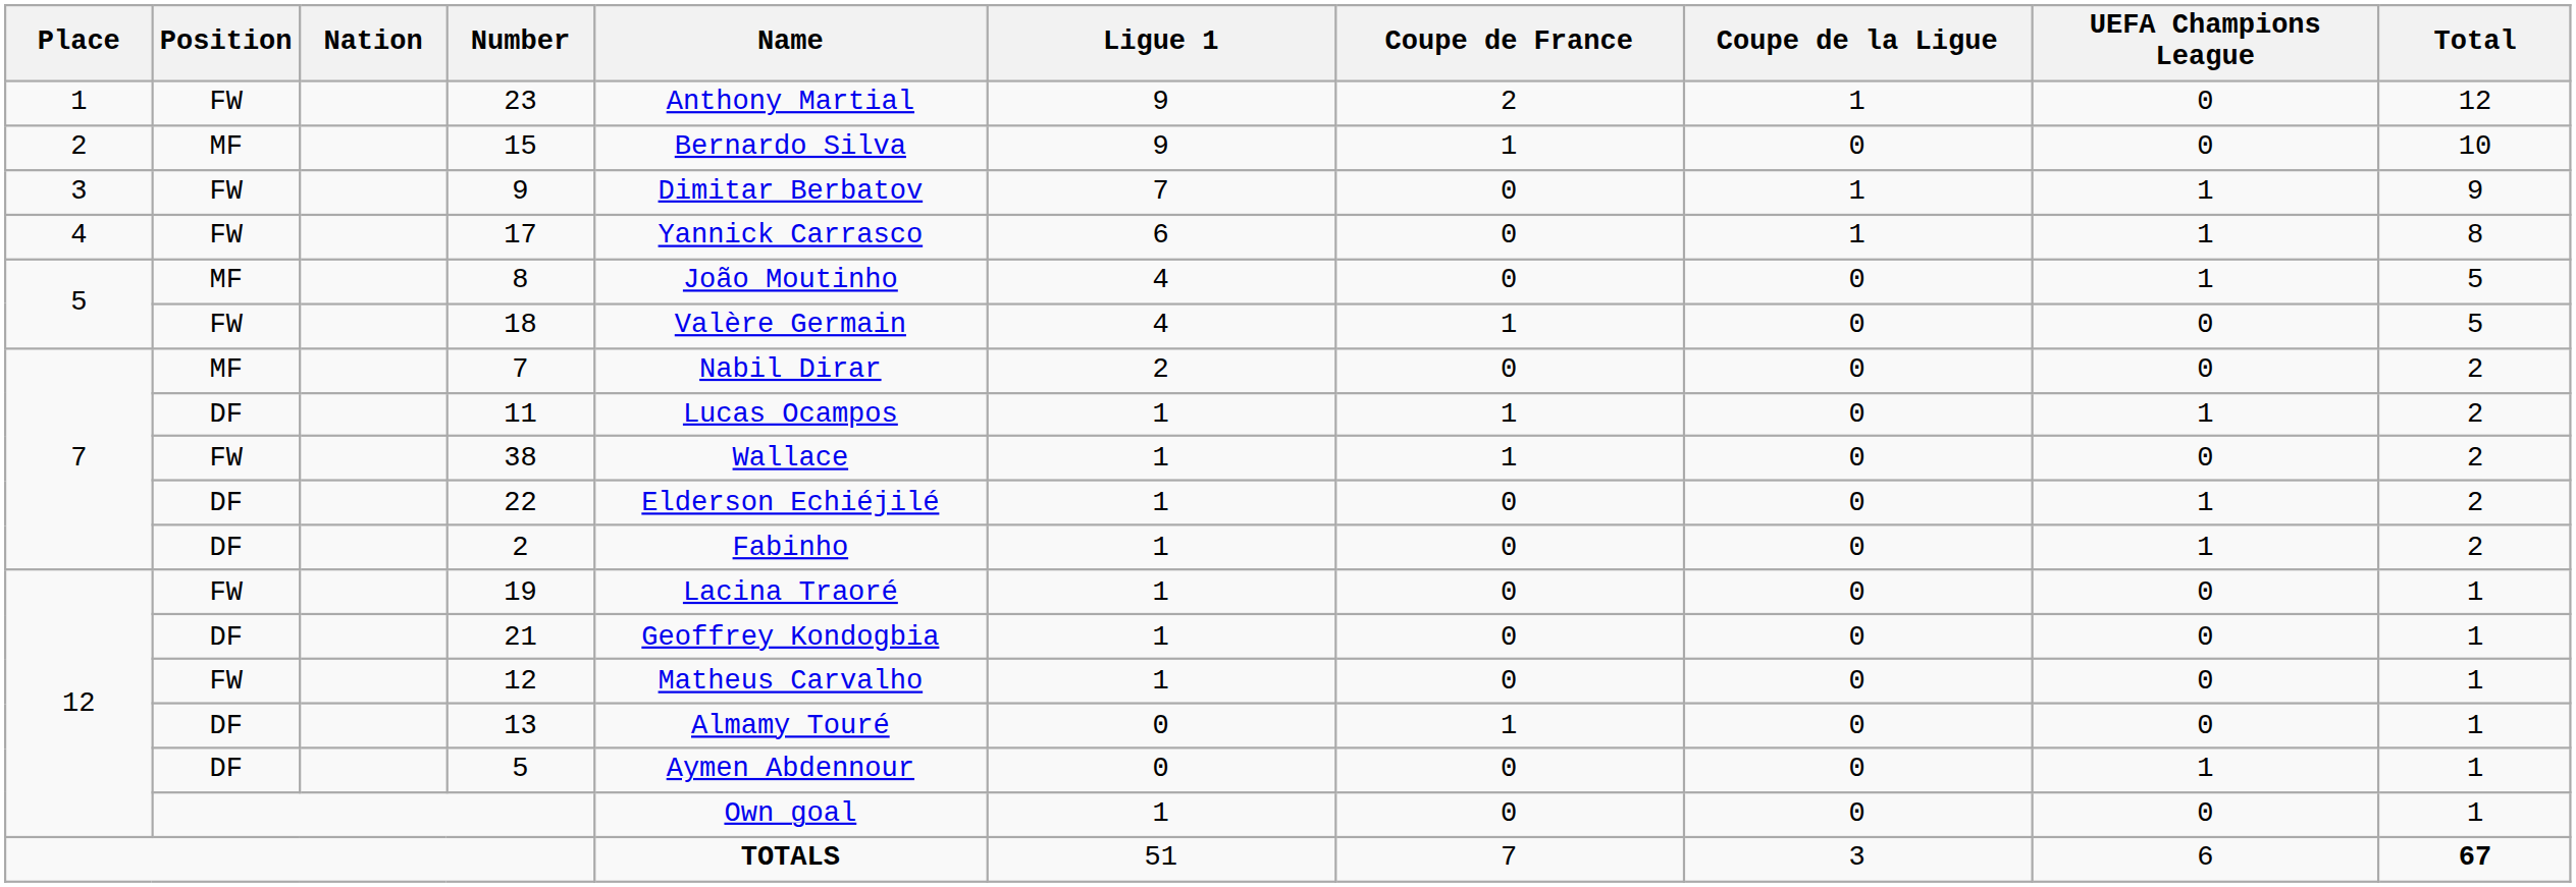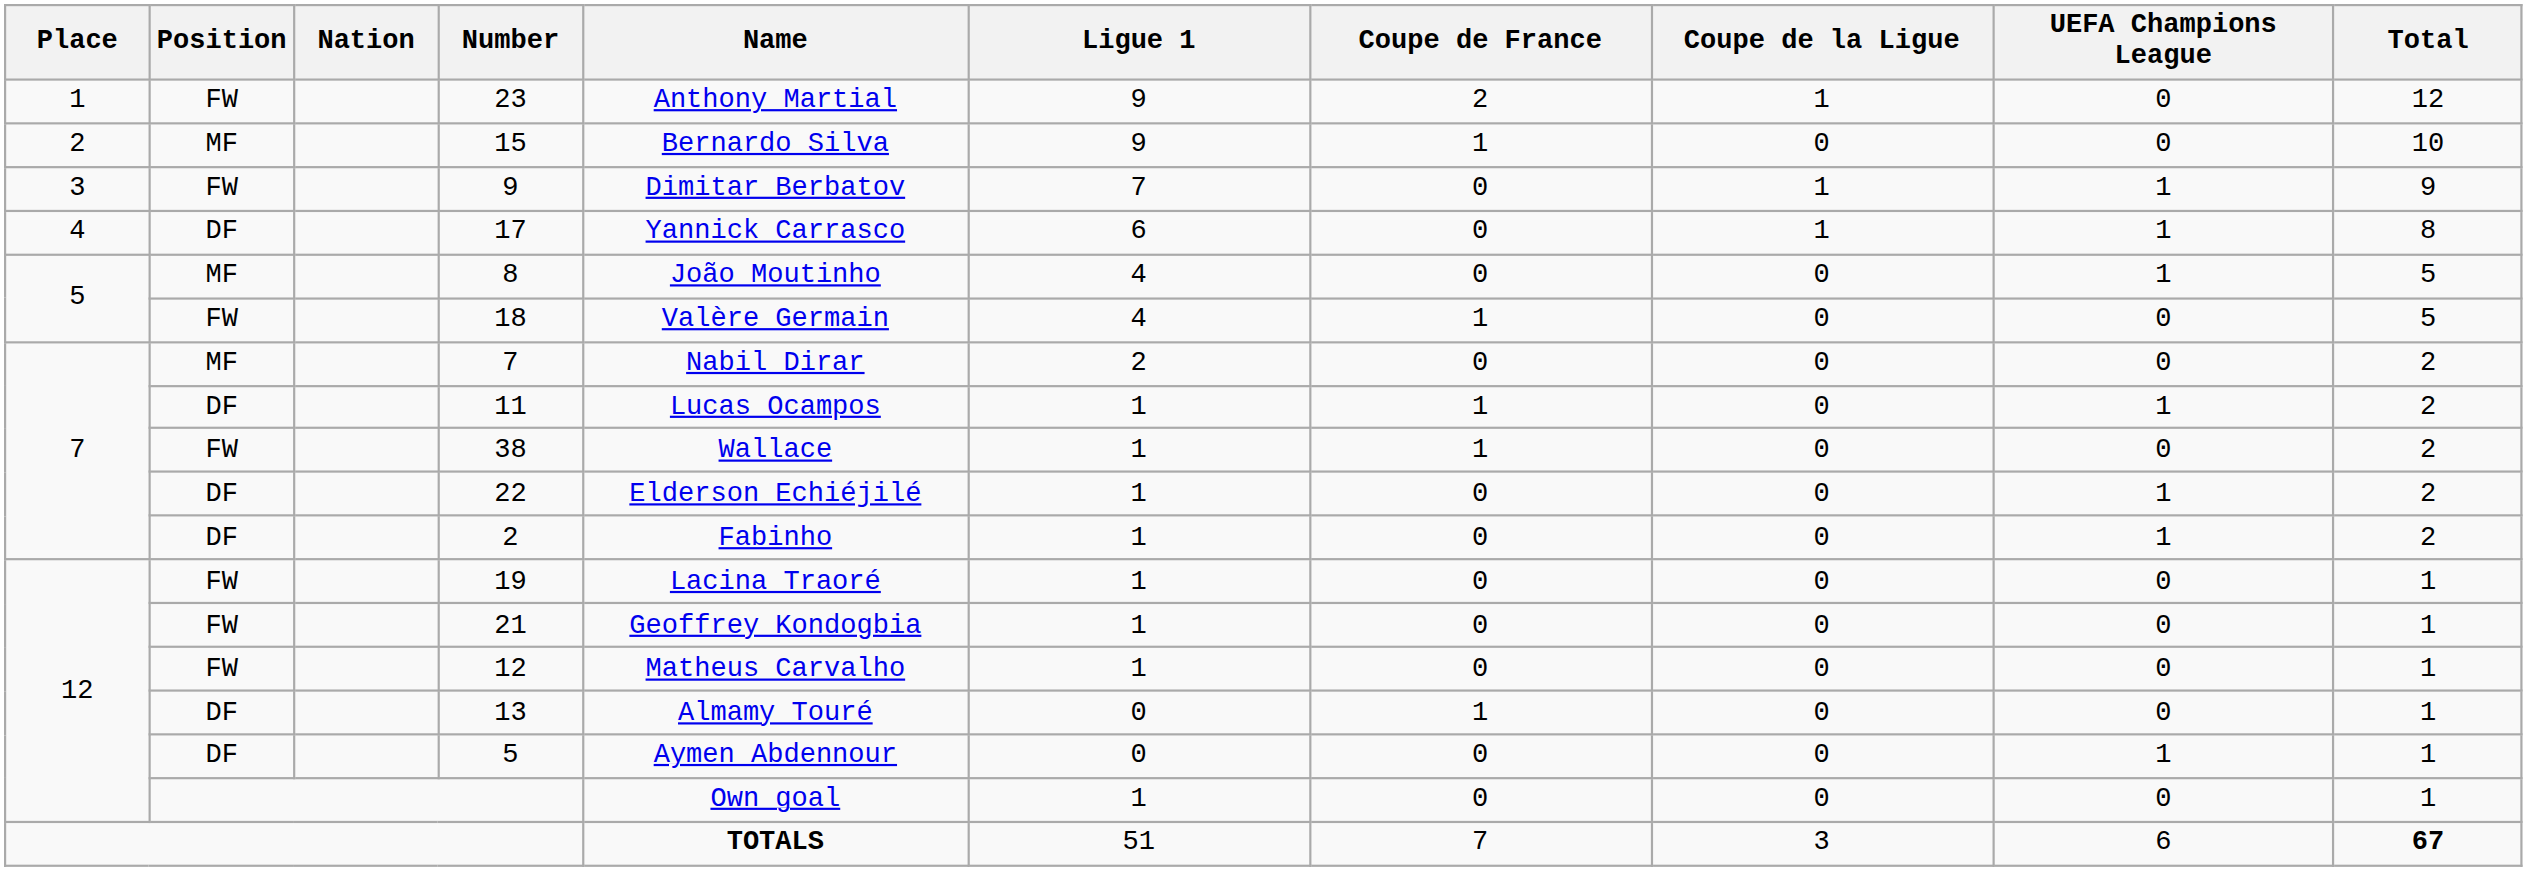 <table class="wikitable" style="font-size: 95%; text-align: center;">
 <tr>
 <th width=60>Place</th>
 <th width=60>Position</th>
 <th width=60>Nation</th>
 <th width=60>Number</th>
 <th width=170>Name</th>
 <th width=150>Ligue 1</th>
 <th width=150>Coupe de France</th>
 <th width=150>Coupe de la Ligue</th>
 <th width=150>UEFA Champions League</th>
 <th width=80>Total</th>
 </tr>
 <tr>
 <td>1</td>
 <td>FW</td>
 <td></td>
 <td>23</td>
 <td><a href='#'>Anthony Martial</a></td>
 <td>9</td>
 <td>2</td>
 <td>1</td>
 <td>0</td>
 <td>12</td>
 </tr>
 <tr>
 <td>2</td>
 <td>MF</td>
 <td></td>
 <td>15</td>
 <td><a href='#'>Bernardo Silva</a></td>
 <td>9</td>
 <td>1</td>
 <td>0</td>
 <td>0</td>
 <td>10</td>
 </tr>
 <tr>
 <td>3</td>
 <td>FW</td>
 <td></td>
 <td>9</td>
 <td><a href='#'>Dimitar Berbatov</a></td>
 <td>7</td>
 <td>0</td>
 <td>1</td>
 <td>1</td>
 <td>9</td>
 </tr>
 <tr>
 <td>4</td>
-<td>FW</td>
+<td>DF</td>
 <td></td>
 <td>17</td>
 <td><a href='#'>Yannick Carrasco</a></td>
 <td>6</td>
 <td>0</td>
 <td>1</td>
 <td>1</td>
 <td>8</td>
 </tr>
 <tr>
 <td rowspan="2">5</td>
 <td>MF</td>
 <td></td>
 <td>8</td>
 <td><a href='#'>João Moutinho</a></td>
 <td>4</td>
 <td>0</td>
 <td>0</td>
 <td>1</td>
 <td>5</td>
 </tr>
 <tr>
 <td>FW</td>
 <td></td>
 <td>18</td>
 <td><a href='#'>Valère Germain</a></td>
 <td>4</td>
 <td>1</td>
 <td>0</td>
 <td>0</td>
 <td>5</td>
 </tr>
 <tr>
 <td rowspan="5">7</td>
 <td>MF</td>
 <td></td>
 <td>7</td>
 <td><a href='#'>Nabil Dirar</a></td>
 <td>2</td>
 <td>0</td>
 <td>0</td>
 <td>0</td>
 <td>2</td>
 </tr>
 <tr>
 <td>DF</td>
 <td></td>
 <td>11</td>
 <td><a href='#'>Lucas Ocampos</a></td>
 <td>1</td>
 <td>1</td>
 <td>0</td>
 <td>1</td>
 <td>2</td>
 </tr>
 <tr>
 <td>FW</td>
 <td></td>
 <td>38</td>
 <td><a href='#'>Wallace</a></td>
 <td>1</td>
 <td>1</td>
 <td>0</td>
 <td>0</td>
 <td>2</td>
 </tr>
 <tr>
 <td>DF</td>
 <td></td>
 <td>22</td>
 <td><a href='#'>Elderson Echiéjilé</a></td>
 <td>1</td>
 <td>0</td>
 <td>0</td>
 <td>1</td>
 <td>2</td>
 </tr>
 <tr>
 <td>DF</td>
 <td></td>
 <td>2</td>
 <td><a href='#'>Fabinho</a></td>
 <td>1</td>
 <td>0</td>
 <td>0</td>
 <td>1</td>
 <td>2</td>
 </tr>
 <tr>
 <td rowspan="6">12</td>
 <td>FW</td>
 <td></td>
 <td>19</td>
 <td><a href='#'>Lacina Traoré</a></td>
 <td>1</td>
 <td>0</td>
 <td>0</td>
 <td>0</td>
 <td>1</td>
 </tr>
 <tr>
-<td>DF</td>
+<td>FW</td>
 <td></td>
 <td>21</td>
 <td><a href='#'>Geoffrey Kondogbia</a></td>
 <td>1</td>
 <td>0</td>
 <td>0</td>
 <td>0</td>
 <td>1</td>
 </tr>
 <tr>
 <td>FW</td>
 <td></td>
 <td>12</td>
 <td><a href='#'>Matheus Carvalho</a></td>
 <td>1</td>
 <td>0</td>
 <td>0</td>
 <td>0</td>
 <td>1</td>
 </tr>
 <tr>
 <td>DF</td>
 <td></td>
 <td>13</td>
 <td><a href='#'>Almamy Touré</a></td>
 <td>0</td>
 <td>1</td>
 <td>0</td>
 <td>0</td>
 <td>1</td>
 </tr>
 <tr>
 <td>DF</td>
 <td></td>
 <td>5</td>
 <td><a href='#'>Aymen Abdennour</a></td>
 <td>0</td>
 <td>0</td>
 <td>0</td>
 <td>1</td>
 <td>1</td>
 </tr>
 <tr>
 <td colspan="3"></td>
 <td><a href='#'>Own goal</a></td>
 <td>1</td>
 <td>0</td>
 <td>0</td>
 <td>0</td>
 <td>1</td>
 </tr>
 <tr>
 <td colspan="4"></td>
 <td><strong>TOTALS</strong></td>
 <td>51</td>
 <td>7</td>
 <td>3</td>
 <td>6</td>
 <td><strong>67</strong></td>
 </tr>
 </table>
